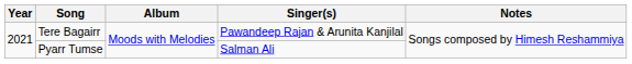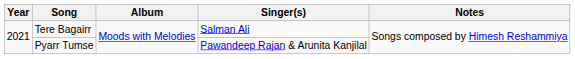 <table class="wikitable">
 <tr>
 <th>Year</th>
 <th>Song</th>
 <th>Album</th>
 <th>Singer(s)</th>
 <th>Notes</th>
 </tr>
 <tr>
 <td rowspan=2>2021</td>
 <td>Tere Bagairr</td>
 <td rowspan=2><a href='#'>Moods with Melodies</a></td>
-<td><a href='#'>Pawandeep Rajan</a> & Arunita Kanjilal</td>
+<td><a href='#'>Salman Ali</a></td>
 <td rowspan=2>Songs composed by <a href='#'>Himesh Reshammiya</a></td>
 </tr>
 <tr>
 <td>Pyarr Tumse</td>
-<td><a href='#'>Salman Ali</a></td>
+<td><a href='#'>Pawandeep Rajan</a> & Arunita Kanjilal</td>
 </tr>
 </table>
